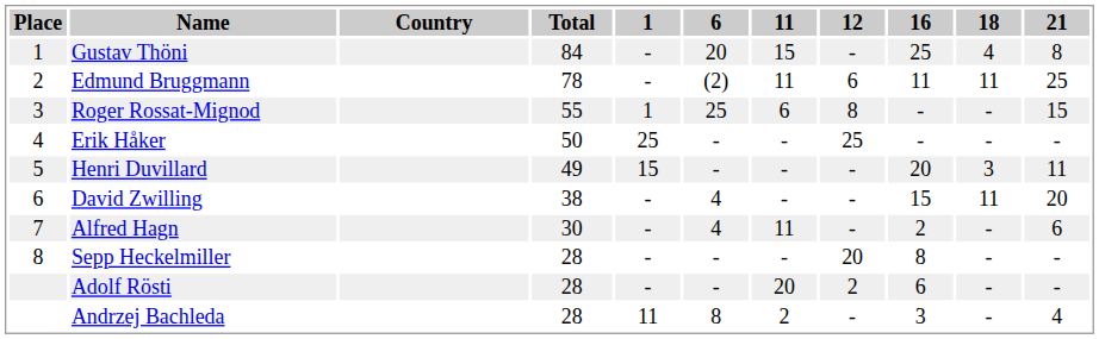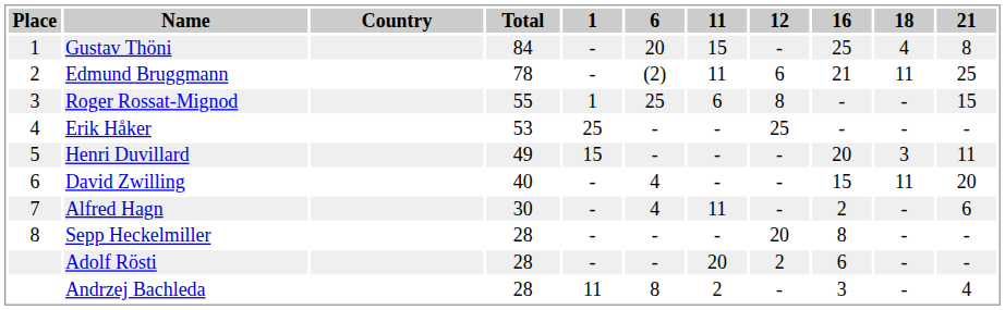 <table border="0" style="border: 1px solid #999; background-color:#FFFFFF; text-align:center; font-size:86%; line-height:15px;">
 <tr align="center" bgcolor="#CCCCCC">
 <th width=35>Place</th>
 <th width=170>Name</th>
 <th width=120>Country</th>
 <th width=50>Total</th>
 <th width=40>1</th>
 <th width=40>6</th>
 <th width=40>11</th>
 <th width=40>12</th>
 <th width=40>16</th>
 <th width=40>18</th>
 <th width=40>21</th>
 </tr>
 <tr bgcolor="#EFEFEF">
 <td>1</td>
 <td align="left"><a href='#'>Gustav Thöni</a></td>
 <td align="left"></td>
 <td>84</td>
 <td>-</td>
 <td>20</td>
 <td>15</td>
 <td>-</td>
 <td>25</td>
 <td>4</td>
 <td>8</td>
 </tr>
 <tr>
 <td>2</td>
 <td align="left"><a href='#'>Edmund Bruggmann</a></td>
 <td align="left"></td>
 <td>78</td>
 <td>-</td>
 <td>(2)</td>
 <td>11</td>
 <td>6</td>
-<td>11</td>
+<td>21</td>
 <td>11</td>
 <td>25</td>
 </tr>
 <tr bgcolor="#EFEFEF">
 <td>3</td>
 <td align="left"><a href='#'>Roger Rossat-Mignod</a></td>
 <td align="left"></td>
 <td>55</td>
 <td>1</td>
 <td>25</td>
 <td>6</td>
 <td>8</td>
 <td>-</td>
 <td>-</td>
 <td>15</td>
 </tr>
 <tr>
 <td>4</td>
 <td align="left"><a href='#'>Erik Håker</a></td>
 <td align="left"></td>
-<td>50</td>
+<td>53</td>
 <td>25</td>
 <td>-</td>
 <td>-</td>
 <td>25</td>
 <td>-</td>
 <td>-</td>
 <td>-</td>
 </tr>
 <tr bgcolor="#EFEFEF">
 <td>5</td>
 <td align="left"><a href='#'>Henri Duvillard</a></td>
 <td align="left"></td>
 <td>49</td>
 <td>15</td>
 <td>-</td>
 <td>-</td>
 <td>-</td>
 <td>20</td>
 <td>3</td>
 <td>11</td>
 </tr>
 <tr>
 <td>6</td>
 <td align="left"><a href='#'>David Zwilling</a></td>
 <td align="left"></td>
-<td>38</td>
+<td>40</td>
 <td>-</td>
 <td>4</td>
 <td>-</td>
 <td>-</td>
 <td>15</td>
 <td>11</td>
 <td>20</td>
 </tr>
 <tr bgcolor="#EFEFEF">
 <td>7</td>
 <td align="left"><a href='#'>Alfred Hagn</a></td>
 <td align="left"></td>
 <td>30</td>
 <td>-</td>
 <td>4</td>
 <td>11</td>
 <td>-</td>
 <td>2</td>
 <td>-</td>
 <td>6</td>
 </tr>
 <tr>
 <td>8</td>
 <td align="left"><a href='#'>Sepp Heckelmiller</a></td>
 <td align="left"></td>
 <td>28</td>
 <td>-</td>
 <td>-</td>
 <td>-</td>
 <td>20</td>
 <td>8</td>
 <td>-</td>
 <td>-</td>
 </tr>
 <tr bgcolor="#EFEFEF">
 <td></td>
 <td align="left"><a href='#'>Adolf Rösti</a></td>
 <td align="left"></td>
 <td>28</td>
 <td>-</td>
 <td>-</td>
 <td>20</td>
 <td>2</td>
 <td>6</td>
 <td>-</td>
 <td>-</td>
 </tr>
 <tr>
 <td></td>
 <td align="left"><a href='#'>Andrzej Bachleda</a></td>
 <td align="left"></td>
 <td>28</td>
 <td>11</td>
 <td>8</td>
 <td>2</td>
 <td>-</td>
 <td>3</td>
 <td>-</td>
 <td>4</td>
 </tr>
 </table>
